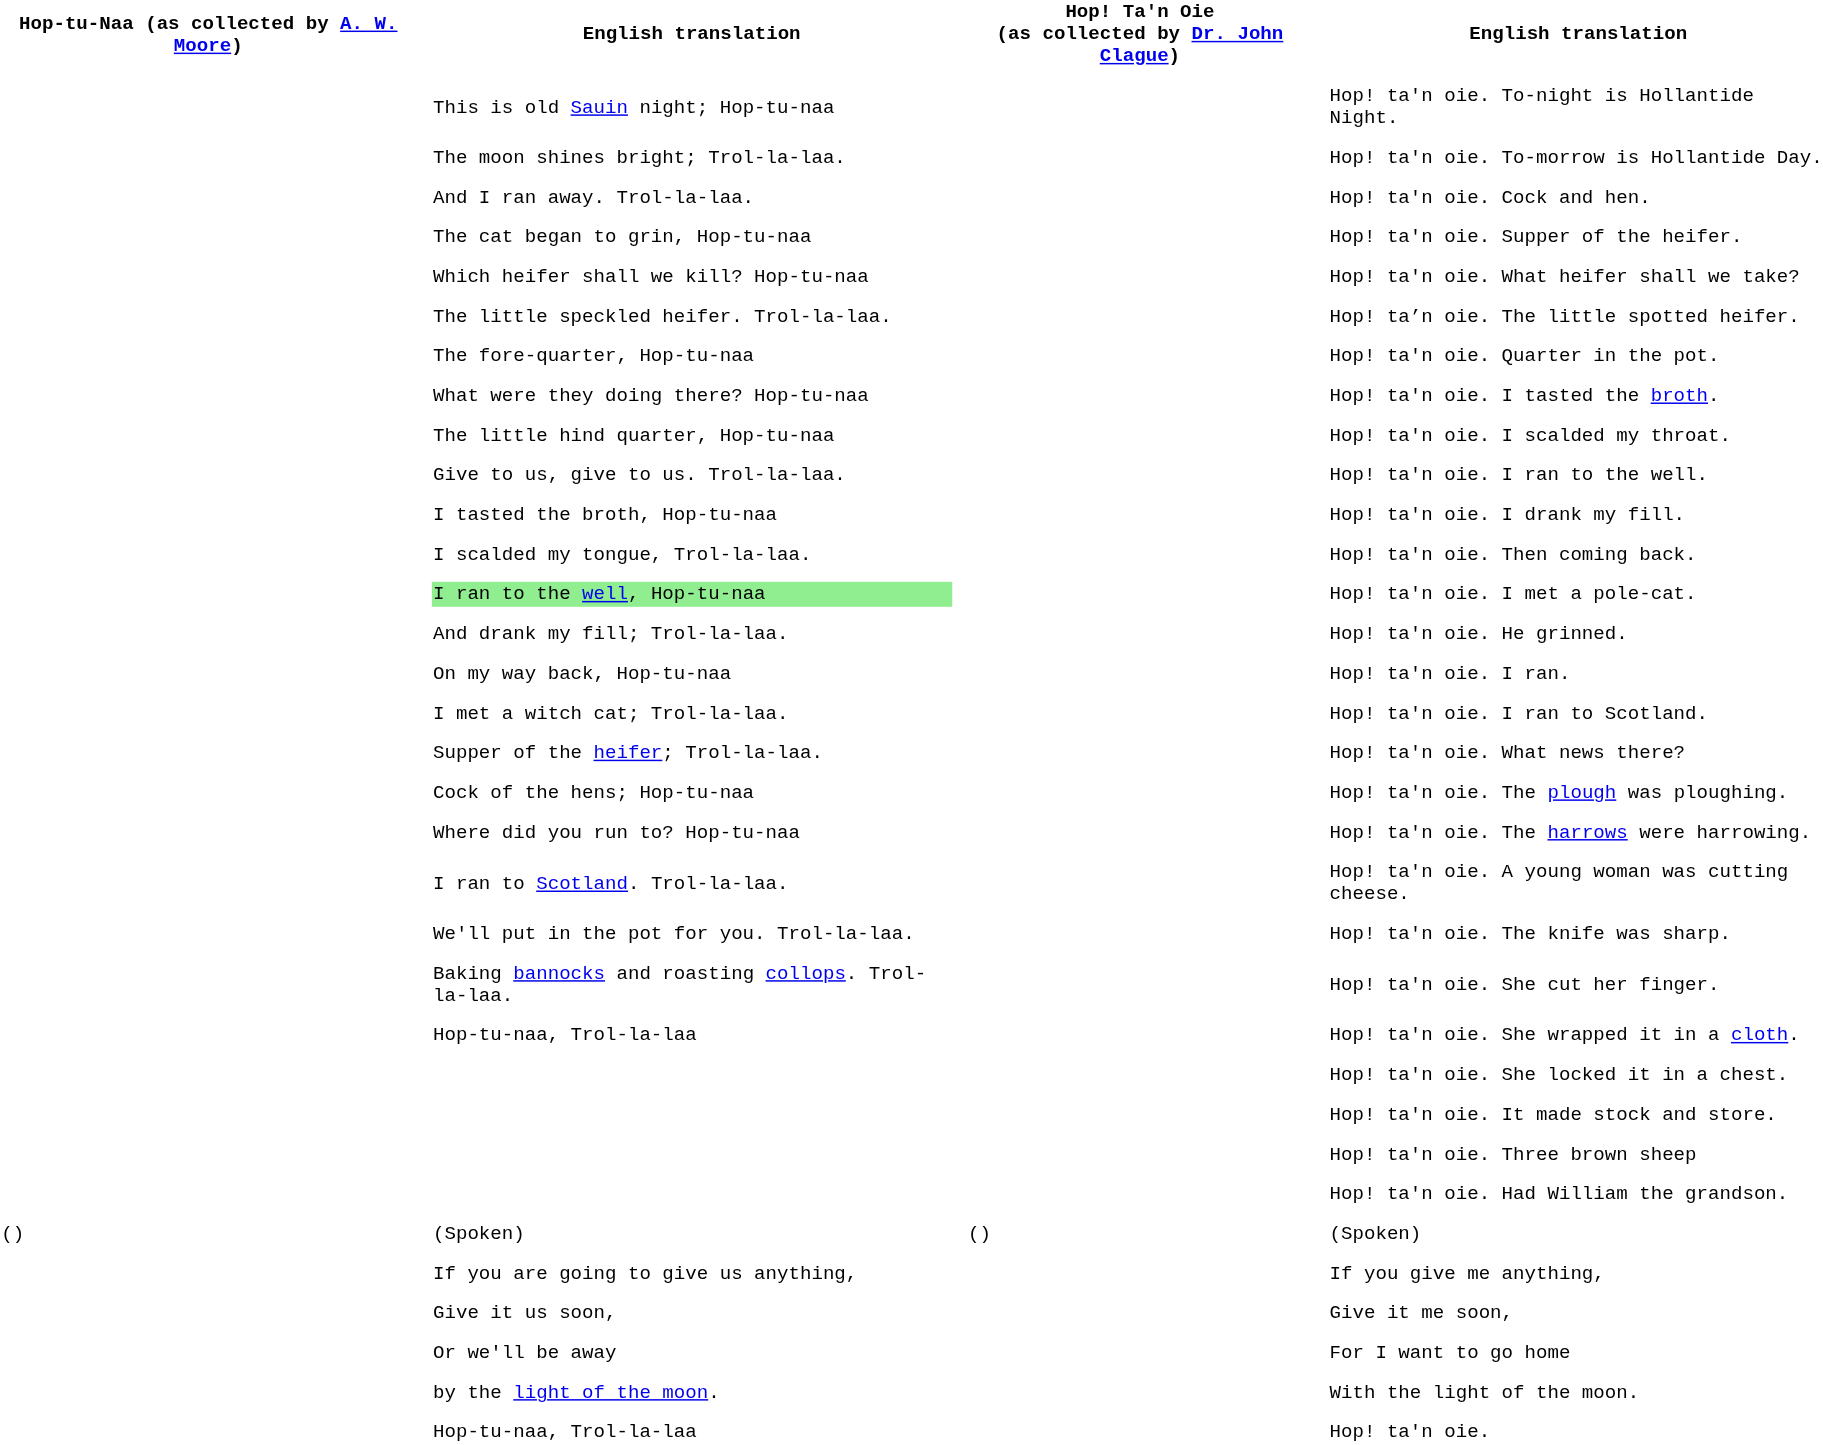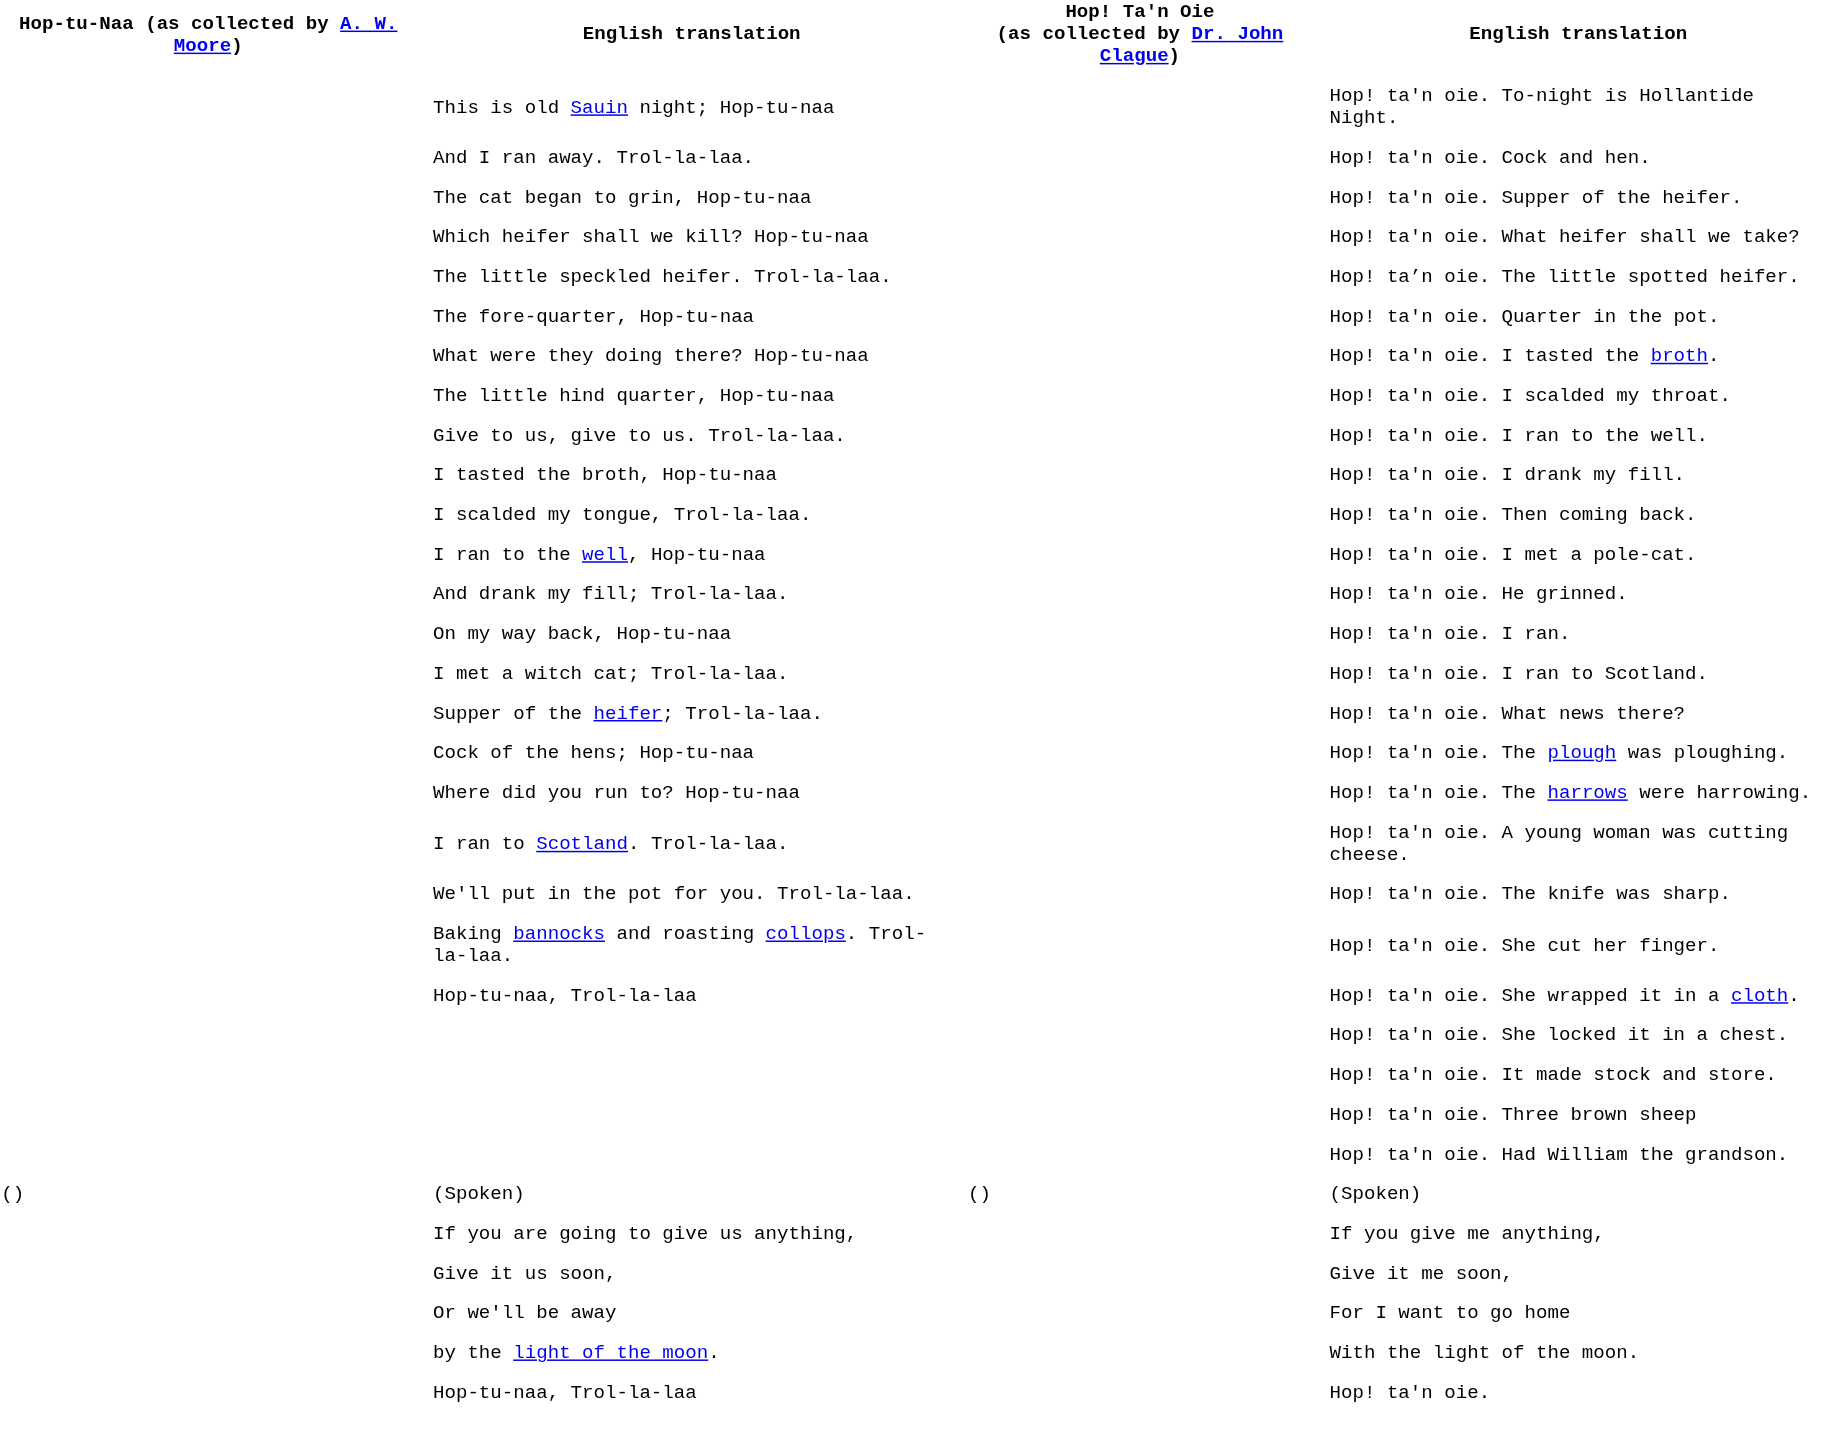 <table cellspacing="10px">
 <tr>
 <th>Hop-tu-Naa (as collected by <a href='#'>A. W. Moore</a>)</th>
 <th>English translation</th>
 <th>Hop! Ta'n Oie<br>(as collected by <a href='#'>Dr. John Clague</a>)</th>
 <th>English translation</th>
 </tr>
 <tr>
 <td></td>
 <td>This is old <a href='#'>Sauin</a> night; Hop-tu-naa</td>
 <td></td>
 <td>Hop! ta'n oie. To-night is Hollantide Night.</td>
-</tr>
-<tr>
-<td></td>
-<td>The moon shines bright; Trol-la-laa.</td>
-<td></td>
-<td>Hop! ta'n oie. To-morrow is Hollantide Day.</td>
 </tr>
 <tr>
 <td></td>
 <td>And I ran away. Trol-la-laa.</td>
 <td></td>
 <td>Hop! ta'n oie. Cock and hen.</td>
 </tr>
 <tr>
 <td></td>
 <td>The cat began to grin, Hop-tu-naa</td>
 <td></td>
 <td>Hop! ta'n oie. Supper of the heifer.</td>
 </tr>
 <tr>
 <td></td>
 <td>Which heifer shall we kill? Hop-tu-naa</td>
 <td></td>
 <td>Hop! ta'n oie. What heifer shall we take?</td>
 </tr>
 <tr>
 <td></td>
 <td>The little speckled heifer. Trol-la-laa.</td>
 <td></td>
 <td>Hop! ta’n oie. The little spotted heifer.</td>
 </tr>
 <tr>
 <td></td>
 <td>The fore-quarter, Hop-tu-naa</td>
 <td></td>
 <td>Hop! ta'n oie. Quarter in the pot.</td>
 </tr>
 <tr>
 <td></td>
 <td>What were they doing there? Hop-tu-naa</td>
 <td></td>
 <td>Hop! ta'n oie. I tasted the <a href='#'>broth</a>.</td>
 </tr>
 <tr>
 <td></td>
 <td>The little hind quarter, Hop-tu-naa</td>
 <td></td>
 <td>Hop! ta'n oie. I scalded my throat.</td>
 </tr>
 <tr>
 <td></td>
 <td>Give to us, give to us. Trol-la-laa.</td>
 <td></td>
 <td>Hop! ta'n oie. I ran to the well.</td>
 </tr>
 <tr>
 <td></td>
 <td>I tasted the broth, Hop-tu-naa</td>
 <td></td>
 <td>Hop! ta'n oie. I drank my fill.</td>
 </tr>
 <tr>
 <td></td>
 <td>I scalded my tongue, Trol-la-laa.</td>
 <td></td>
 <td>Hop! ta'n oie. Then coming back.</td>
 </tr>
 <tr>
 <td></td>
-<td style="background: lightgreen;">I ran to the <a href='#'>well</a>, Hop-tu-naa</td>
+<td>I ran to the <a href='#'>well</a>, Hop-tu-naa</td>
 <td></td>
 <td>Hop! ta'n oie. I met a pole-cat.</td>
 </tr>
 <tr>
 <td></td>
 <td>And drank my fill; Trol-la-laa.</td>
 <td></td>
 <td>Hop! ta'n oie. He grinned.</td>
 </tr>
 <tr>
 <td></td>
 <td>On my way back, Hop-tu-naa</td>
 <td></td>
 <td>Hop! ta'n oie. I ran.</td>
 </tr>
 <tr>
 <td></td>
 <td>I met a witch cat; Trol-la-laa.</td>
 <td></td>
 <td>Hop! ta'n oie. I ran to Scotland.</td>
 </tr>
 <tr>
 <td></td>
 <td>Supper of the <a href='#'>heifer</a>; Trol-la-laa.</td>
 <td></td>
 <td>Hop! ta'n oie. What news there?</td>
 </tr>
 <tr>
 <td></td>
 <td>Cock of the hens; Hop-tu-naa</td>
 <td></td>
 <td>Hop! ta'n oie. The <a href='#'>plough</a> was ploughing.</td>
 </tr>
 <tr>
 <td></td>
 <td>Where did you run to? Hop-tu-naa</td>
 <td></td>
 <td>Hop! ta'n oie. The <a href='#'>harrows</a> were harrowing.</td>
 </tr>
 <tr>
 <td></td>
 <td>I ran to <a href='#'>Scotland</a>. Trol-la-laa.</td>
 <td></td>
 <td>Hop! ta'n oie. A young woman was cutting cheese.</td>
 </tr>
 <tr>
 <td></td>
 <td>We'll put in the pot for you. Trol-la-laa.</td>
 <td></td>
 <td>Hop! ta'n oie. The knife was sharp.</td>
 </tr>
 <tr>
 <td></td>
 <td>Baking <a href='#'>bannocks</a> and roasting <a href='#'>collops</a>. Trol-la-laa.</td>
 <td></td>
 <td>Hop! ta'n oie. She cut her finger.</td>
 </tr>
 <tr>
 <td></td>
 <td>Hop-tu-naa, Trol-la-laa</td>
 <td></td>
 <td>Hop! ta'n oie. She wrapped it in a <a href='#'>cloth</a>.</td>
 </tr>
 <tr>
 <td></td>
 <td></td>
 <td></td>
 <td>Hop! ta'n oie. She locked it in a chest.</td>
 </tr>
 <tr>
 <td></td>
 <td></td>
 <td></td>
 <td>Hop! ta'n oie. It made stock and store.</td>
 </tr>
 <tr>
 <td></td>
 <td></td>
 <td></td>
 <td>Hop! ta'n oie. Three brown sheep</td>
 </tr>
 <tr>
 <td></td>
 <td></td>
 <td></td>
 <td>Hop! ta'n oie. Had William the grandson.</td>
 </tr>
 <tr>
 <td>()</td>
 <td>(Spoken)</td>
 <td>()</td>
 <td>(Spoken)</td>
 </tr>
 <tr>
 <td></td>
 <td>If you are going to give us anything,</td>
 <td></td>
 <td>If you give me anything,</td>
 </tr>
 <tr>
 <td></td>
 <td>Give it us soon,</td>
 <td></td>
 <td>Give it me soon,</td>
 </tr>
 <tr>
 <td></td>
 <td>Or we'll be away</td>
 <td></td>
 <td>For I want to go home</td>
 </tr>
 <tr>
 <td></td>
 <td>by the <a href='#'>light of the moon</a>.</td>
 <td></td>
 <td>With the light of the moon.</td>
 </tr>
 <tr>
 <td></td>
 <td>Hop-tu-naa, Trol-la-laa</td>
 <td></td>
 <td>Hop! ta'n oie.</td>
 </tr>
 </table>
